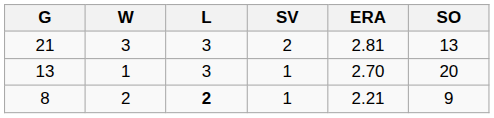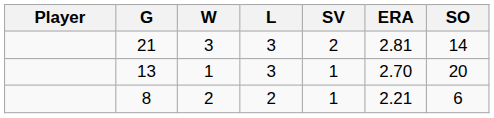 <table class="wikitable sortable">
 <tr>
+<th bgcolor="#DDDDFF" width="16%">Player</th>
 <th bgcolor="#DDDDFF" width="9%">G</th>
 <th bgcolor="#DDDDFF" width="9%">W</th>
 <th bgcolor="#DDDDFF" width="9%">L</th>
 <th bgcolor="#DDDDFF" width="9%">SV</th>
 <th bgcolor="#DDDDFF" width="9%">ERA</th>
 <th bgcolor="#DDDDFF" width="9%">SO</th>
 </tr>
 <tr align="center">
+<td></td>
 <td>21</td>
 <td>3</td>
 <td>3</td>
 <td>2</td>
 <td>2.81</td>
-<td>13</td>
+<td>14</td>
 </tr>
 <tr align="center">
+<td></td>
 <td>13</td>
 <td>1</td>
 <td>3</td>
 <td>1</td>
 <td>2.70</td>
 <td>20</td>
 </tr>
 <tr align="center">
+<td></td>
 <td>8</td>
 <td>2</td>
-<td><strong>2</strong></td>
+<td>2</td>
 <td>1</td>
 <td>2.21</td>
-<td>9</td>
+<td>6</td>
 </tr>
 </table>
